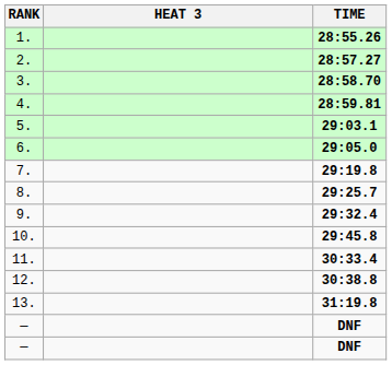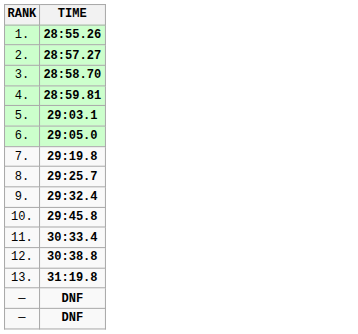 <table class="wikitable" style="border-collapse: collapse; font-size: 90%;">
 <tr>
 <th>RANK</th>
-<th style="width: 20em">HEAT 3</th>
 <th style="width: 5em">TIME</th>
 </tr>
 <tr style="background:#ccffcc;">
 <td align="center">1.</td>
-<td></td>
 <td align="center"><strong>28:55.26</strong></td>
 </tr>
 <tr style="background:#ccffcc;">
 <td align="center">2.</td>
-<td></td>
 <td align="center"><strong>28:57.27</strong></td>
 </tr>
 <tr style="background:#ccffcc;">
 <td align="center">3.</td>
-<td></td>
 <td align="center"><strong>28:58.70</strong></td>
 </tr>
 <tr style="background:#ccffcc;">
 <td align="center">4.</td>
-<td></td>
 <td align="center"><strong>28:59.81</strong></td>
 </tr>
 <tr style="background:#ccffcc;">
 <td align="center">5.</td>
-<td></td>
 <td align="center"><strong>29:03.1</strong></td>
 </tr>
 <tr style="background:#ccffcc;">
 <td align="center">6.</td>
-<td></td>
 <td align="center"><strong>29:05.0</strong></td>
 </tr>
 <tr>
 <td align="center">7.</td>
-<td></td>
 <td align="center"><strong>29:19.8</strong></td>
 </tr>
 <tr>
 <td align="center">8.</td>
-<td></td>
 <td align="center"><strong>29:25.7</strong></td>
 </tr>
 <tr>
 <td align="center">9.</td>
-<td></td>
 <td align="center"><strong>29:32.4</strong></td>
 </tr>
 <tr>
 <td align="center">10.</td>
-<td></td>
 <td align="center"><strong>29:45.8</strong></td>
 </tr>
 <tr>
 <td align="center">11.</td>
-<td></td>
 <td align="center"><strong>30:33.4</strong></td>
 </tr>
 <tr>
 <td align="center">12.</td>
-<td></td>
 <td align="center"><strong>30:38.8</strong></td>
 </tr>
 <tr>
 <td align="center">13.</td>
-<td></td>
 <td align="center"><strong>31:19.8</strong></td>
 </tr>
 <tr>
 <td align="center">—</td>
-<td></td>
 <td align="center"><strong>DNF</strong></td>
 </tr>
 <tr>
 <td align="center">—</td>
-<td></td>
 <td align="center"><strong>DNF</strong></td>
 </tr>
 </table>
